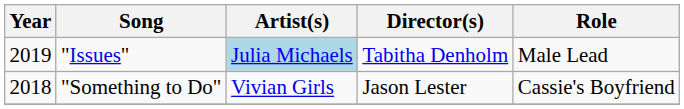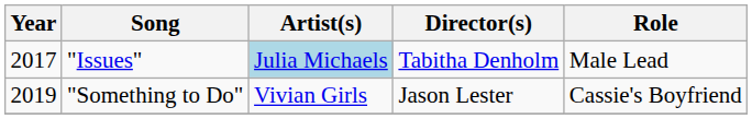 <table class="wikitable">
 <tr>
 <th>Year</th>
 <th>Song</th>
 <th>Artist(s)</th>
 <th>Director(s)</th>
 <th>Role</th>
 </tr>
 <tr>
-<td>2019</td>
+<td>2017</td>
 <td>"<a href='#'>Issues</a>"</td>
 <td style="background: lightblue;"><a href='#'>Julia Michaels</a></td>
 <td><a href='#'>Tabitha Denholm</a></td>
 <td>Male Lead</td>
 </tr>
 <tr>
-<td>2018</td>
+<td>2019</td>
 <td>"Something to Do"</td>
 <td><a href='#'>Vivian Girls</a></td>
 <td>Jason Lester</td>
 <td>Cassie's Boyfriend</td>
 </tr>
 <tr>
 </tr>
 </table>
